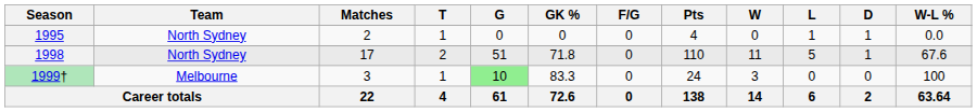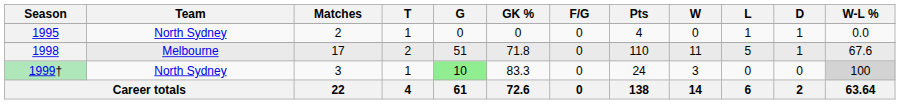 <table class="wikitable sortable"  style="font-size:90%; text-align:center; width:85%;">
 <tr>
 <th width=2%>Season</th>
 <th width=8%>Team</th>
 <th width=2%>Matches</th>
 <th width=2%>T</th>
 <th width=2%>G</th>
 <th width=2%>GK %</th>
 <th width=2%>F/G</th>
 <th width=2%>Pts</th>
 <th width=2%>W</th>
 <th width=2%>L</th>
 <th width=2%>D</th>
 <th width=2%>W-L %</th>
 </tr>
 <tr>
 </tr>
 <tr>
 <th scope="row" style="text-align:center; font-weight:normal"><a href='#'>1995</a></th>
 <td style="text-align:center;"><a href='#'>North Sydney</a></td>
 <td>2</td>
 <td>1</td>
 <td>0</td>
 <td>0</td>
 <td>0</td>
 <td>4</td>
 <td>0</td>
 <td>1</td>
 <td>1</td>
 <td>0.0</td>
 </tr>
 <tr>
 </tr>
 <tr style="background-color: #EAEAEA">
 <th scope="row" style="text-align:center; font-weight:normal"><a href='#'>1998</a></th>
-<td style="text-align:center;"><a href='#'>North Sydney</a></td>
+<td style="text-align:center;"><a href='#'>Melbourne</a></td>
 <td>17</td>
 <td>2</td>
 <td>51</td>
 <td>71.8</td>
 <td>0</td>
 <td>110</td>
 <td>11</td>
 <td>5</td>
 <td>1</td>
 <td>67.6</td>
 </tr>
 <tr>
 <th scope="row" style="text-align:center; background:#afe6ba; font-weight:normal"><a href='#'>1999</a>†</th>
-<td style="text-align:center;"><a href='#'>Melbourne</a></td>
+<td style="text-align:center;"><a href='#'>North Sydney</a></td>
 <td>3</td>
 <td>1</td>
 <td style="background: lightgreen;">10</td>
 <td>83.3</td>
 <td>0</td>
 <td>24</td>
 <td>3</td>
 <td>0</td>
 <td>0</td>
-<td>100</td>
+<td style="background: lightgrey;">100</td>
 </tr>
 <tr class="sortbottom">
 <th colspan=2>Career totals</th>
 <th>22</th>
 <th>4</th>
 <th>61</th>
 <th>72.6</th>
 <th>0</th>
 <th>138</th>
 <th>14</th>
 <th>6</th>
 <th>2</th>
 <th>63.64</th>
 </tr>
 </table>
